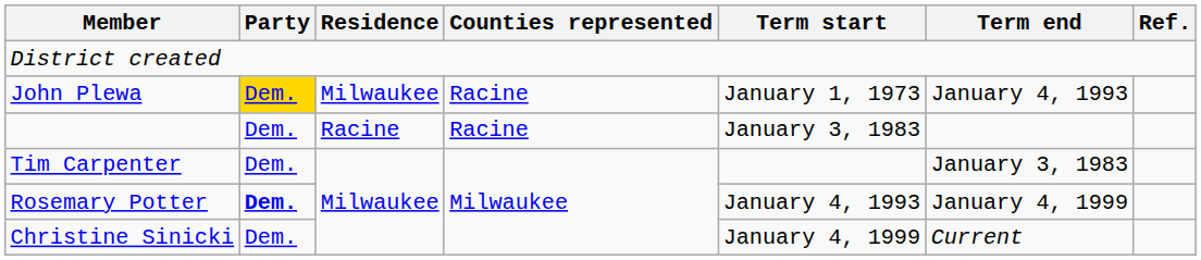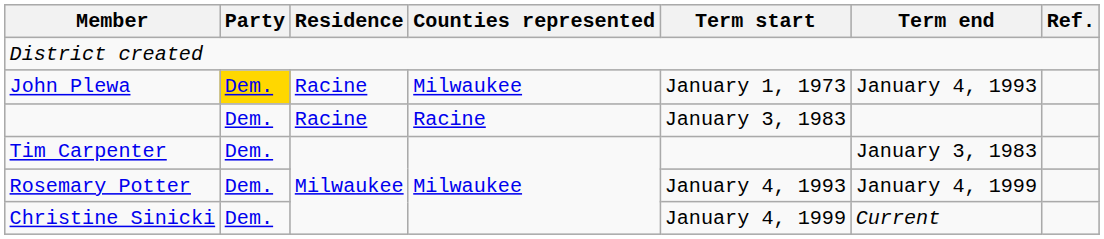 <table class="wikitable">
 <tr>
 <th>Member</th>
 <th>Party</th>
 <th>Residence</th>
 <th>Counties represented</th>
 <th>Term start</th>
 <th>Term end</th>
 <th>Ref.</th>
 </tr>
 <tr>
 <td colspan="7"><em>District created</em></td>
 </tr>
 <tr>
 <td><a href='#'>John Plewa</a></td>
 <td style="background: gold;"><a href='#'>Dem.</a></td>
+<td><a href='#'>Racine</a></td>
 <td><a href='#'>Milwaukee</a></td>
-<td><a href='#'>Racine</a></td>
 <td>January 1, 1973</td>
 <td>January 4, 1993</td>
 <td></td>
 </tr>
 <tr>
 <td></td>
 <td><a href='#'>Dem.</a></td>
 <td><a href='#'>Racine</a></td>
 <td><a href='#'>Racine</a></td>
 <td>January 3, 1983</td>
 <td></td>
 <td></td>
 </tr>
 <tr>
 <td><a href='#'>Tim Carpenter</a></td>
 <td><a href='#'>Dem.</a></td>
 <td rowspan="3"><a href='#'>Milwaukee</a></td>
 <td rowspan="3"><a href='#'>Milwaukee</a></td>
 <td></td>
 <td>January 3, 1983</td>
 <td></td>
 </tr>
 <tr>
 <td><a href='#'>Rosemary Potter</a></td>
-<td><strong><a href='#'>Dem.</a></strong></td>
+<td><a href='#'>Dem.</a></td>
 <td>January 4, 1993</td>
 <td>January 4, 1999</td>
 <td></td>
 </tr>
 <tr>
 <td><a href='#'>Christine Sinicki</a></td>
 <td><a href='#'>Dem.</a></td>
 <td>January 4, 1999</td>
 <td><em>Current</em></td>
 <td></td>
 </tr>
 </table>
